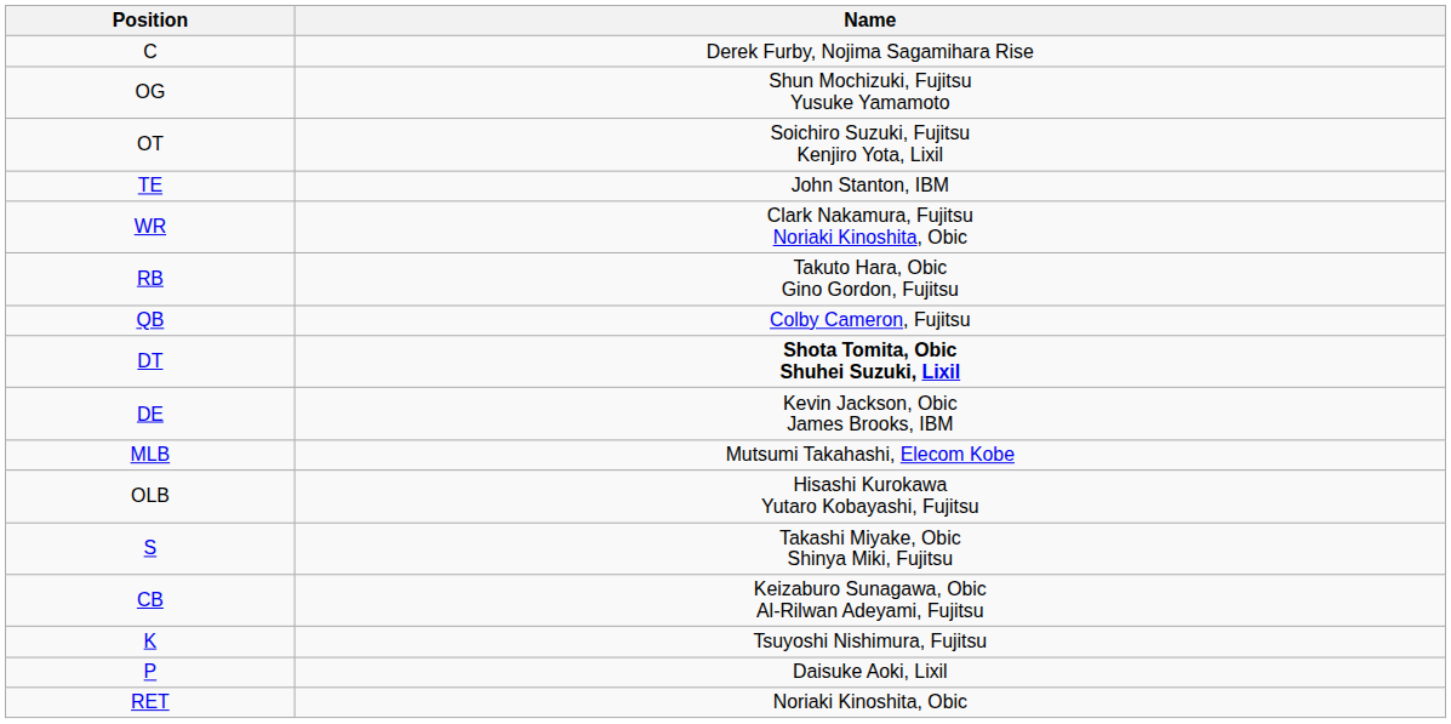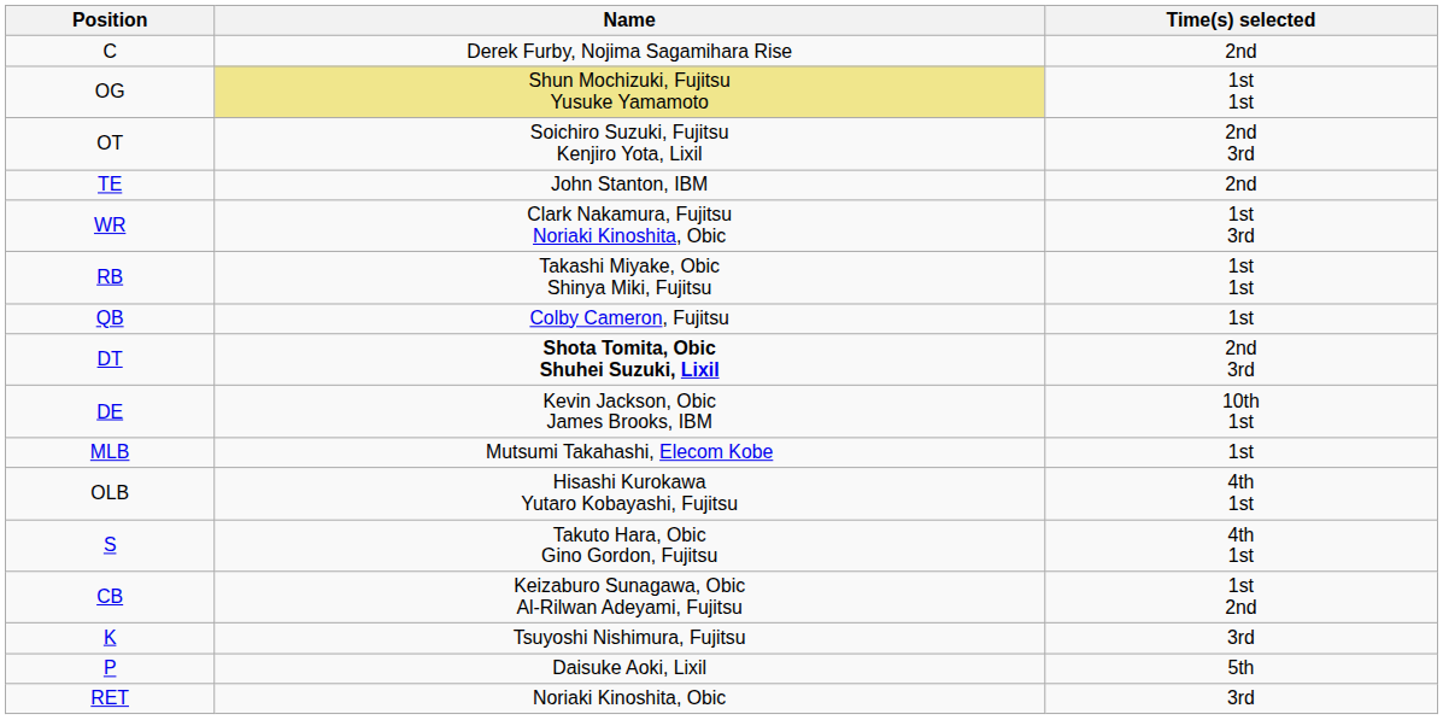 <table class="wikitable" style="text-align:Center;width:95%;">
 <tr>
 <th>Position</th>
 <th>Name</th>
+<th>Time(s) selected</th>
 </tr>
 <tr>
 <td>C</td>
 <td>Derek Furby, Nojima Sagamihara Rise</td>
+<td>2nd</td>
 </tr>
 <tr>
 <td>OG</td>
-<td>Shun Mochizuki, Fujitsu<br>Yusuke Yamamoto</td>
+<td style="background: khaki;">Shun Mochizuki, Fujitsu<br>Yusuke Yamamoto</td>
+<td>1st<br>1st</td>
 </tr>
 <tr>
 <td>OT</td>
 <td>Soichiro Suzuki, Fujitsu<br>Kenjiro Yota, Lixil</td>
+<td>2nd<br>3rd</td>
 </tr>
 <tr>
 <td><a href='#'>TE</a></td>
 <td>John Stanton, IBM</td>
+<td>2nd</td>
 </tr>
 <tr>
 <td><a href='#'>WR</a></td>
 <td>Clark Nakamura, Fujitsu<br><a href='#'>Noriaki Kinoshita</a>, Obic</td>
+<td>1st<br>3rd</td>
 </tr>
 <tr>
 <td><a href='#'>RB</a></td>
-<td>Takuto Hara, Obic<br>Gino Gordon, Fujitsu</td>
+<td>Takashi Miyake, Obic<br>Shinya Miki, Fujitsu</td>
+<td>1st<br>1st</td>
 </tr>
 <tr>
 <td><a href='#'>QB</a></td>
 <td><a href='#'>Colby Cameron</a>, Fujitsu</td>
+<td>1st</td>
 </tr>
 <tr>
 <td><a href='#'>DT</a></td>
 <td><strong>Shota Tomita, Obic<br>Shuhei Suzuki, <a href='#'>Lixil</a></strong></td>
+<td>2nd<br>3rd</td>
 </tr>
 <tr>
 <td><a href='#'>DE</a></td>
 <td>Kevin Jackson, Obic<br>James Brooks, IBM</td>
+<td>10th<br>1st</td>
 </tr>
 <tr>
 <td><a href='#'>MLB</a></td>
 <td>Mutsumi Takahashi, <a href='#'>Elecom Kobe</a></td>
+<td>1st</td>
 </tr>
 <tr>
 <td>OLB</td>
 <td>Hisashi Kurokawa<br>Yutaro Kobayashi, Fujitsu</td>
+<td>4th<br>1st</td>
 </tr>
 <tr>
 <td><a href='#'>S</a></td>
-<td>Takashi Miyake, Obic<br>Shinya Miki, Fujitsu</td>
+<td>Takuto Hara, Obic<br>Gino Gordon, Fujitsu</td>
+<td>4th<br>1st</td>
 </tr>
 <tr>
 <td><a href='#'>CB</a></td>
 <td>Keizaburo Sunagawa, Obic<br>Al-Rilwan Adeyami, Fujitsu</td>
+<td>1st<br>2nd</td>
 </tr>
 <tr>
 <td><a href='#'>K</a></td>
 <td>Tsuyoshi Nishimura, Fujitsu</td>
+<td>3rd</td>
 </tr>
 <tr>
 <td><a href='#'>P</a></td>
 <td>Daisuke Aoki, Lixil</td>
+<td>5th</td>
 </tr>
 <tr>
 <td><a href='#'>RET</a></td>
 <td>Noriaki Kinoshita, Obic</td>
+<td>3rd</td>
 </tr>
 </table>
